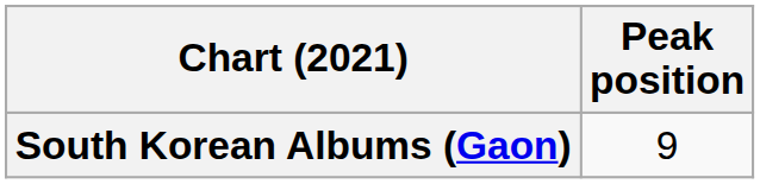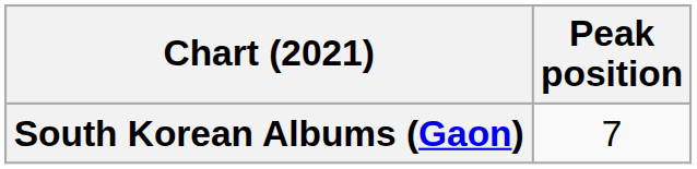 <table class="wikitable plainrowheaders" style="text-align:center;">
 <tr>
 <th scope="col">Chart (2021)</th>
 <th scope="col">Peak<br>position</th>
 </tr>
 <tr>
 <th scope="row">South Korean Albums (<a href='#'>Gaon</a>)</th>
-<td>9</td>
+<td>7</td>
 </tr>
 </table>
